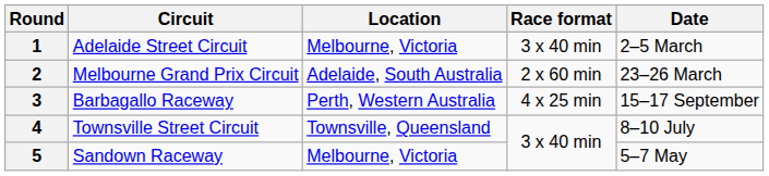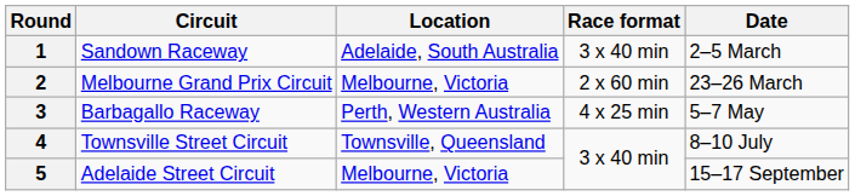 <table class="wikitable" style="font-size: 85%">
 <tr>
 <th>Round</th>
 <th>Circuit</th>
 <th>Location</th>
 <th>Race format</th>
 <th>Date</th>
 </tr>
 <tr>
 <th>1</th>
-<td><a href='#'>Adelaide Street Circuit</a></td>
-<td><a href='#'>Melbourne</a>, <a href='#'>Victoria</a></td>
+<td><a href='#'>Sandown Raceway</a></td>
+<td><a href='#'>Adelaide</a>, <a href='#'>South Australia</a></td>
 <td align=center>3 x 40 min</td>
 <td>2–5 March</td>
 </tr>
 <tr>
 <th>2</th>
 <td><a href='#'>Melbourne Grand Prix Circuit</a></td>
-<td><a href='#'>Adelaide</a>, <a href='#'>South Australia</a></td>
+<td><a href='#'>Melbourne</a>, <a href='#'>Victoria</a></td>
 <td align=center>2 x 60 min</td>
 <td>23–26 March</td>
 </tr>
 <tr>
 <th>3</th>
 <td><a href='#'>Barbagallo Raceway</a></td>
 <td><a href='#'>Perth</a>, <a href='#'>Western Australia</a></td>
 <td align=center>4 x 25 min</td>
-<td>15–17 September</td>
+<td>5–7 May</td>
 </tr>
 <tr>
 <th>4</th>
 <td><a href='#'>Townsville Street Circuit</a></td>
 <td><a href='#'>Townsville</a>, <a href='#'>Queensland</a></td>
 <td rowspan=2 align=center>3 x 40 min</td>
 <td>8–10 July</td>
 </tr>
 <tr>
 <th>5</th>
-<td><a href='#'>Sandown Raceway</a></td>
+<td><a href='#'>Adelaide Street Circuit</a></td>
 <td><a href='#'>Melbourne</a>, <a href='#'>Victoria</a></td>
-<td>5–7 May</td>
+<td>15–17 September</td>
 </tr>
 </table>
